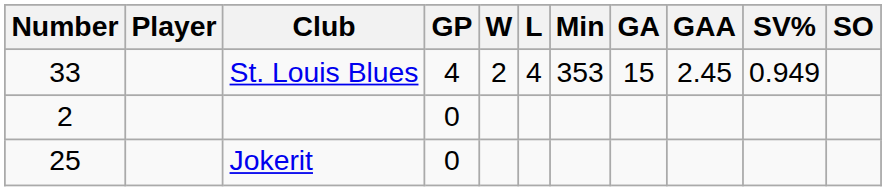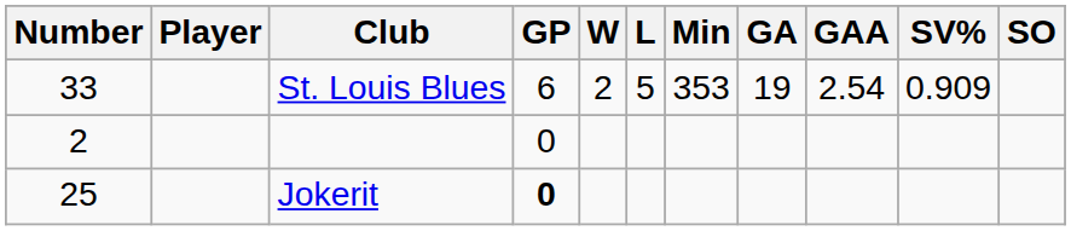 <table class="wikitable sortable" style="text-align: center;">
 <tr>
 <th scope="col">Number</th>
 <th scope="col">Player</th>
 <th scope="col">Club</th>
 <th scope="col">GP</th>
 <th scope="col">W</th>
 <th scope="col">L</th>
 <th scope="col">Min</th>
 <th scope="col">GA</th>
 <th scope="col">GAA</th>
 <th scope="col">SV%</th>
 <th scope="col">SO</th>
 </tr>
 <tr>
 <td>33</td>
 <td scope="row" align=left></td>
 <td align=left><a href='#'>St. Louis Blues</a></td>
-<td>4</td>
+<td>6</td>
 <td>2</td>
-<td>4</td>
+<td>5</td>
 <td>353</td>
-<td>15</td>
-<td>2.45</td>
-<td>0.949</td>
+<td>19</td>
+<td>2.54</td>
+<td>0.909</td>
 <td></td>
 </tr>
 <tr>
 <td>2</td>
 <td scope="row" align=left></td>
 <td align=left></td>
 <td>0</td>
 <td></td>
 <td></td>
 <td></td>
 <td></td>
 <td></td>
 <td></td>
 <td></td>
 </tr>
 <tr>
 <td>25</td>
 <td scope="row" align=left></td>
 <td align=left><a href='#'>Jokerit</a></td>
-<td>0</td>
+<td><strong>0</strong></td>
 <td></td>
 <td></td>
 <td></td>
 <td></td>
 <td></td>
 <td></td>
 <td></td>
 </tr>
 </table>
